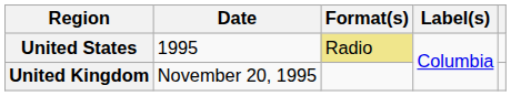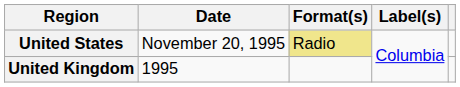 <table class="wikitable plainrowheaders">
 <tr>
 <th scope="col">Region</th>
 <th scope="col">Date</th>
 <th scope="col">Format(s)</th>
 <th scope="col">Label(s)</th>
 <th scope="col"></th>
 </tr>
 <tr>
 <th scope="row">United States</th>
-<td>1995</td>
+<td>November 20, 1995</td>
 <td style="background: khaki;">Radio</td>
 <td rowspan="2"><a href='#'>Columbia</a></td>
 <td></td>
 </tr>
 <tr>
 <th scope="row">United Kingdom</th>
-<td>November 20, 1995</td>
+<td>1995</td>
 <td></td>
 <td></td>
 </tr>
 </table>
